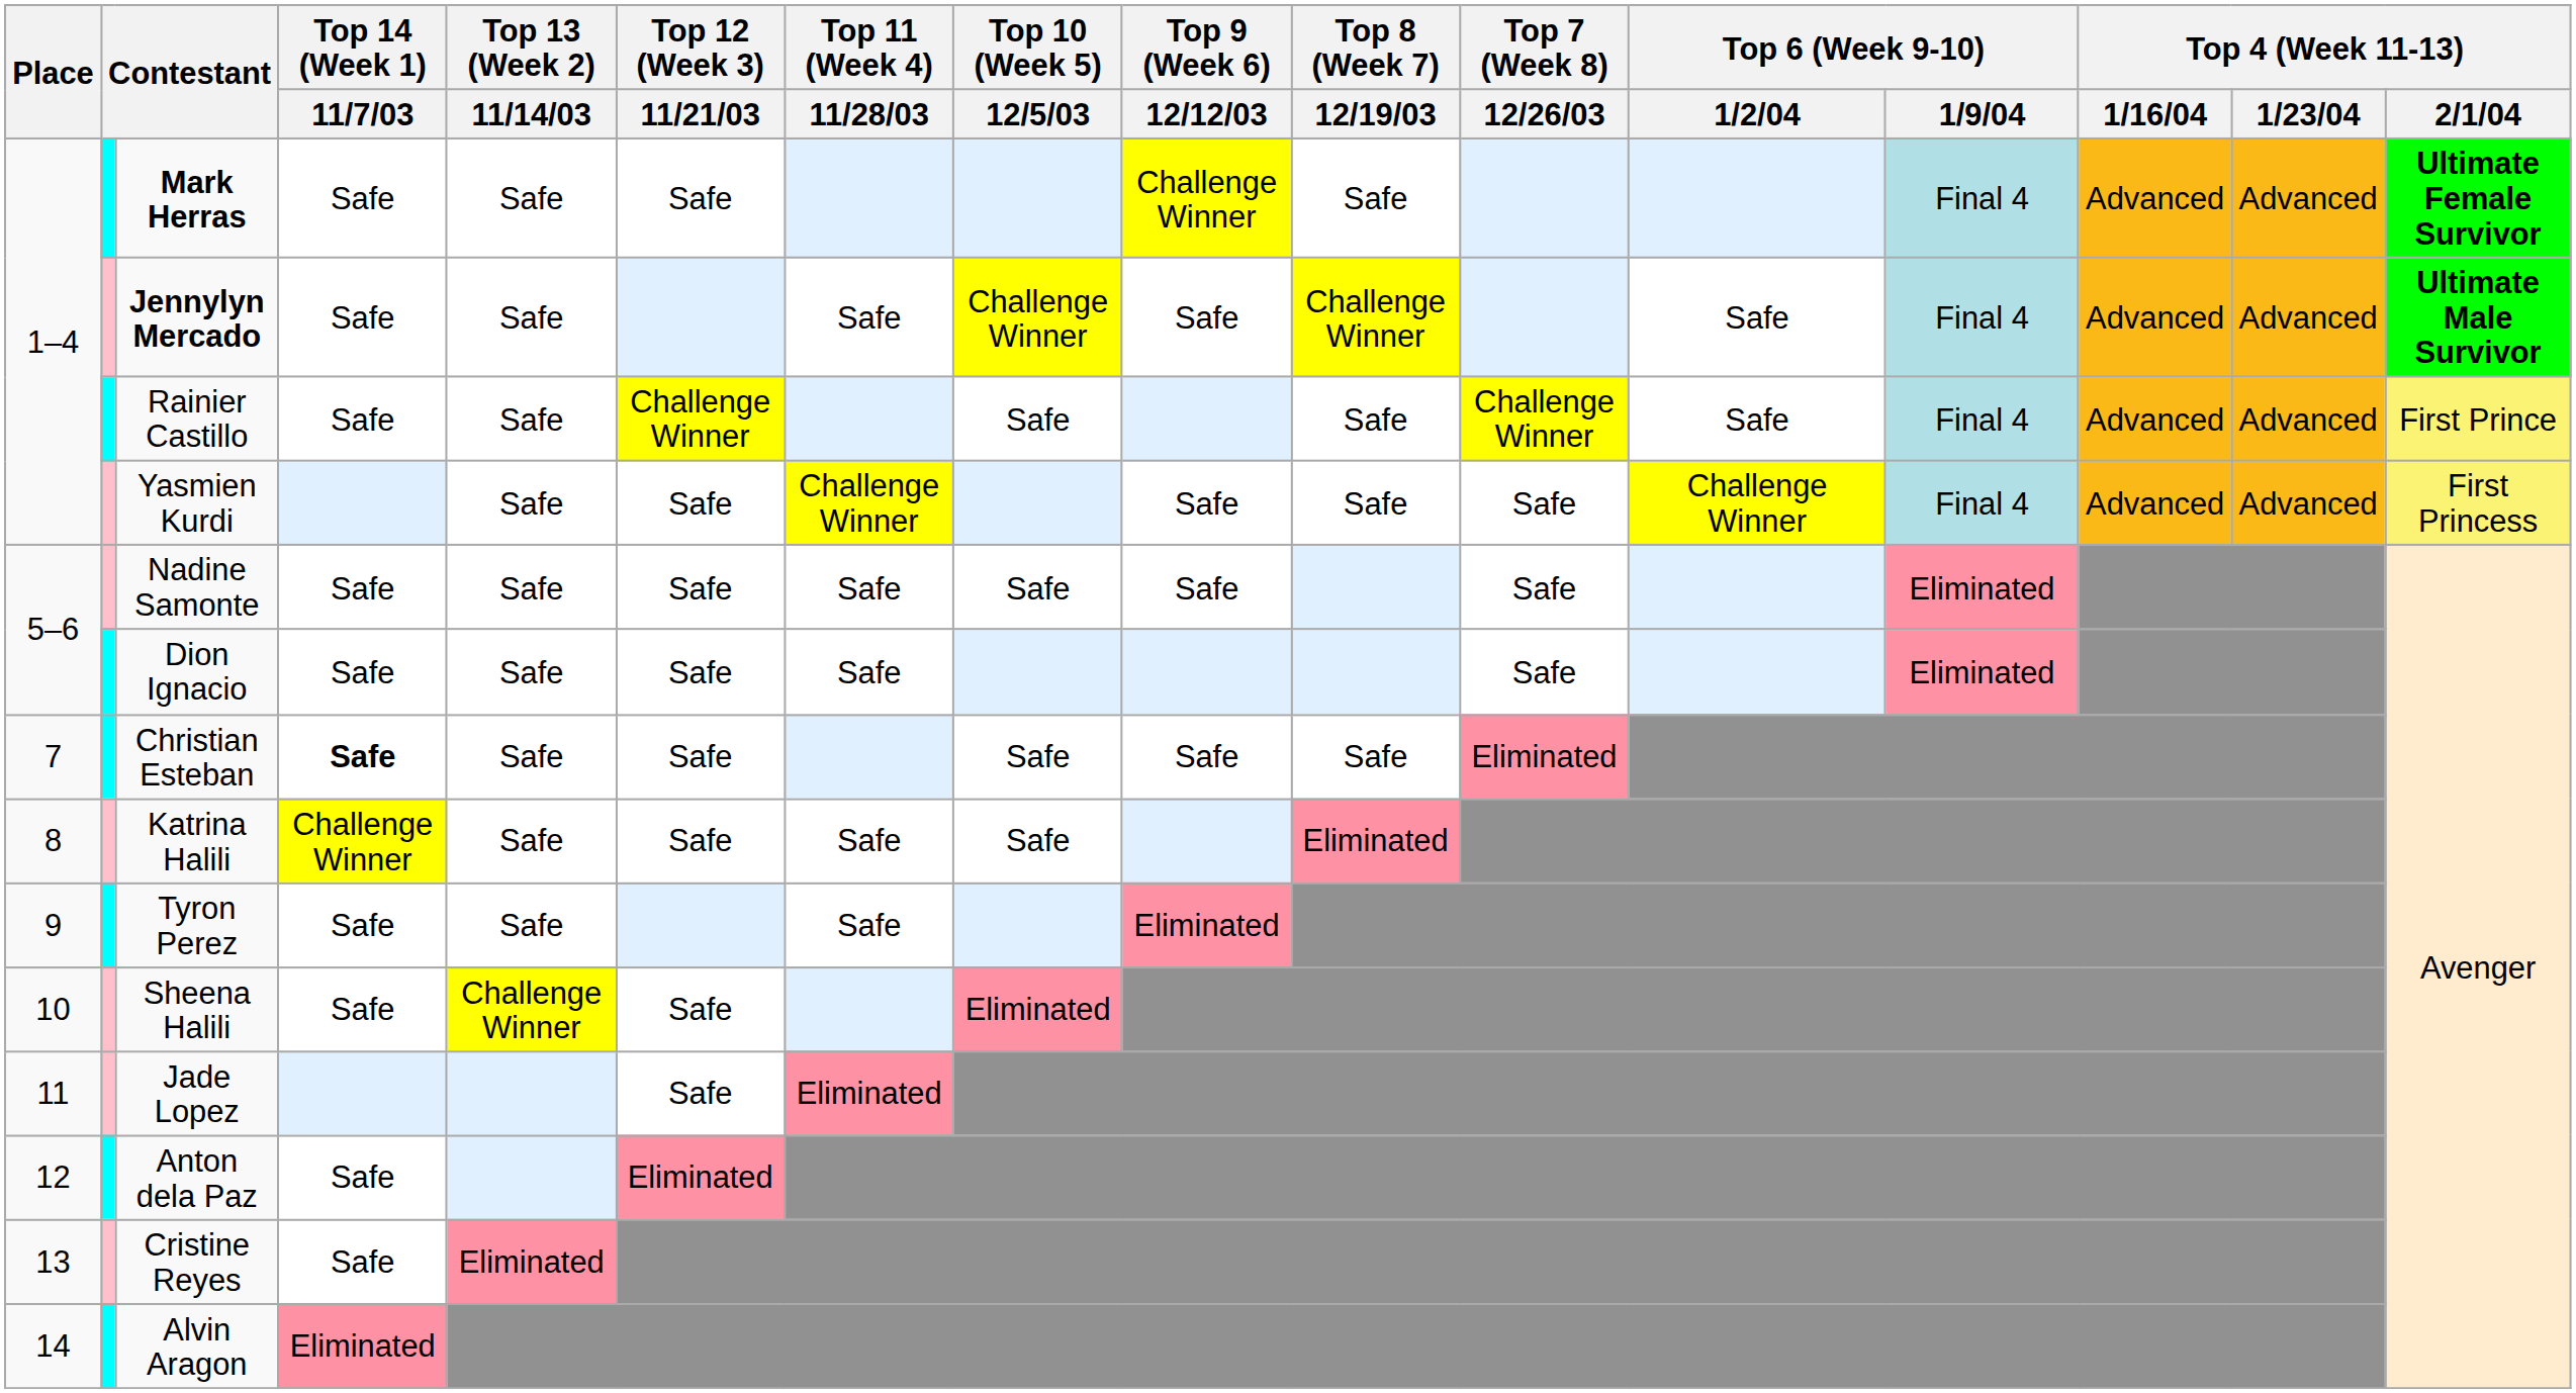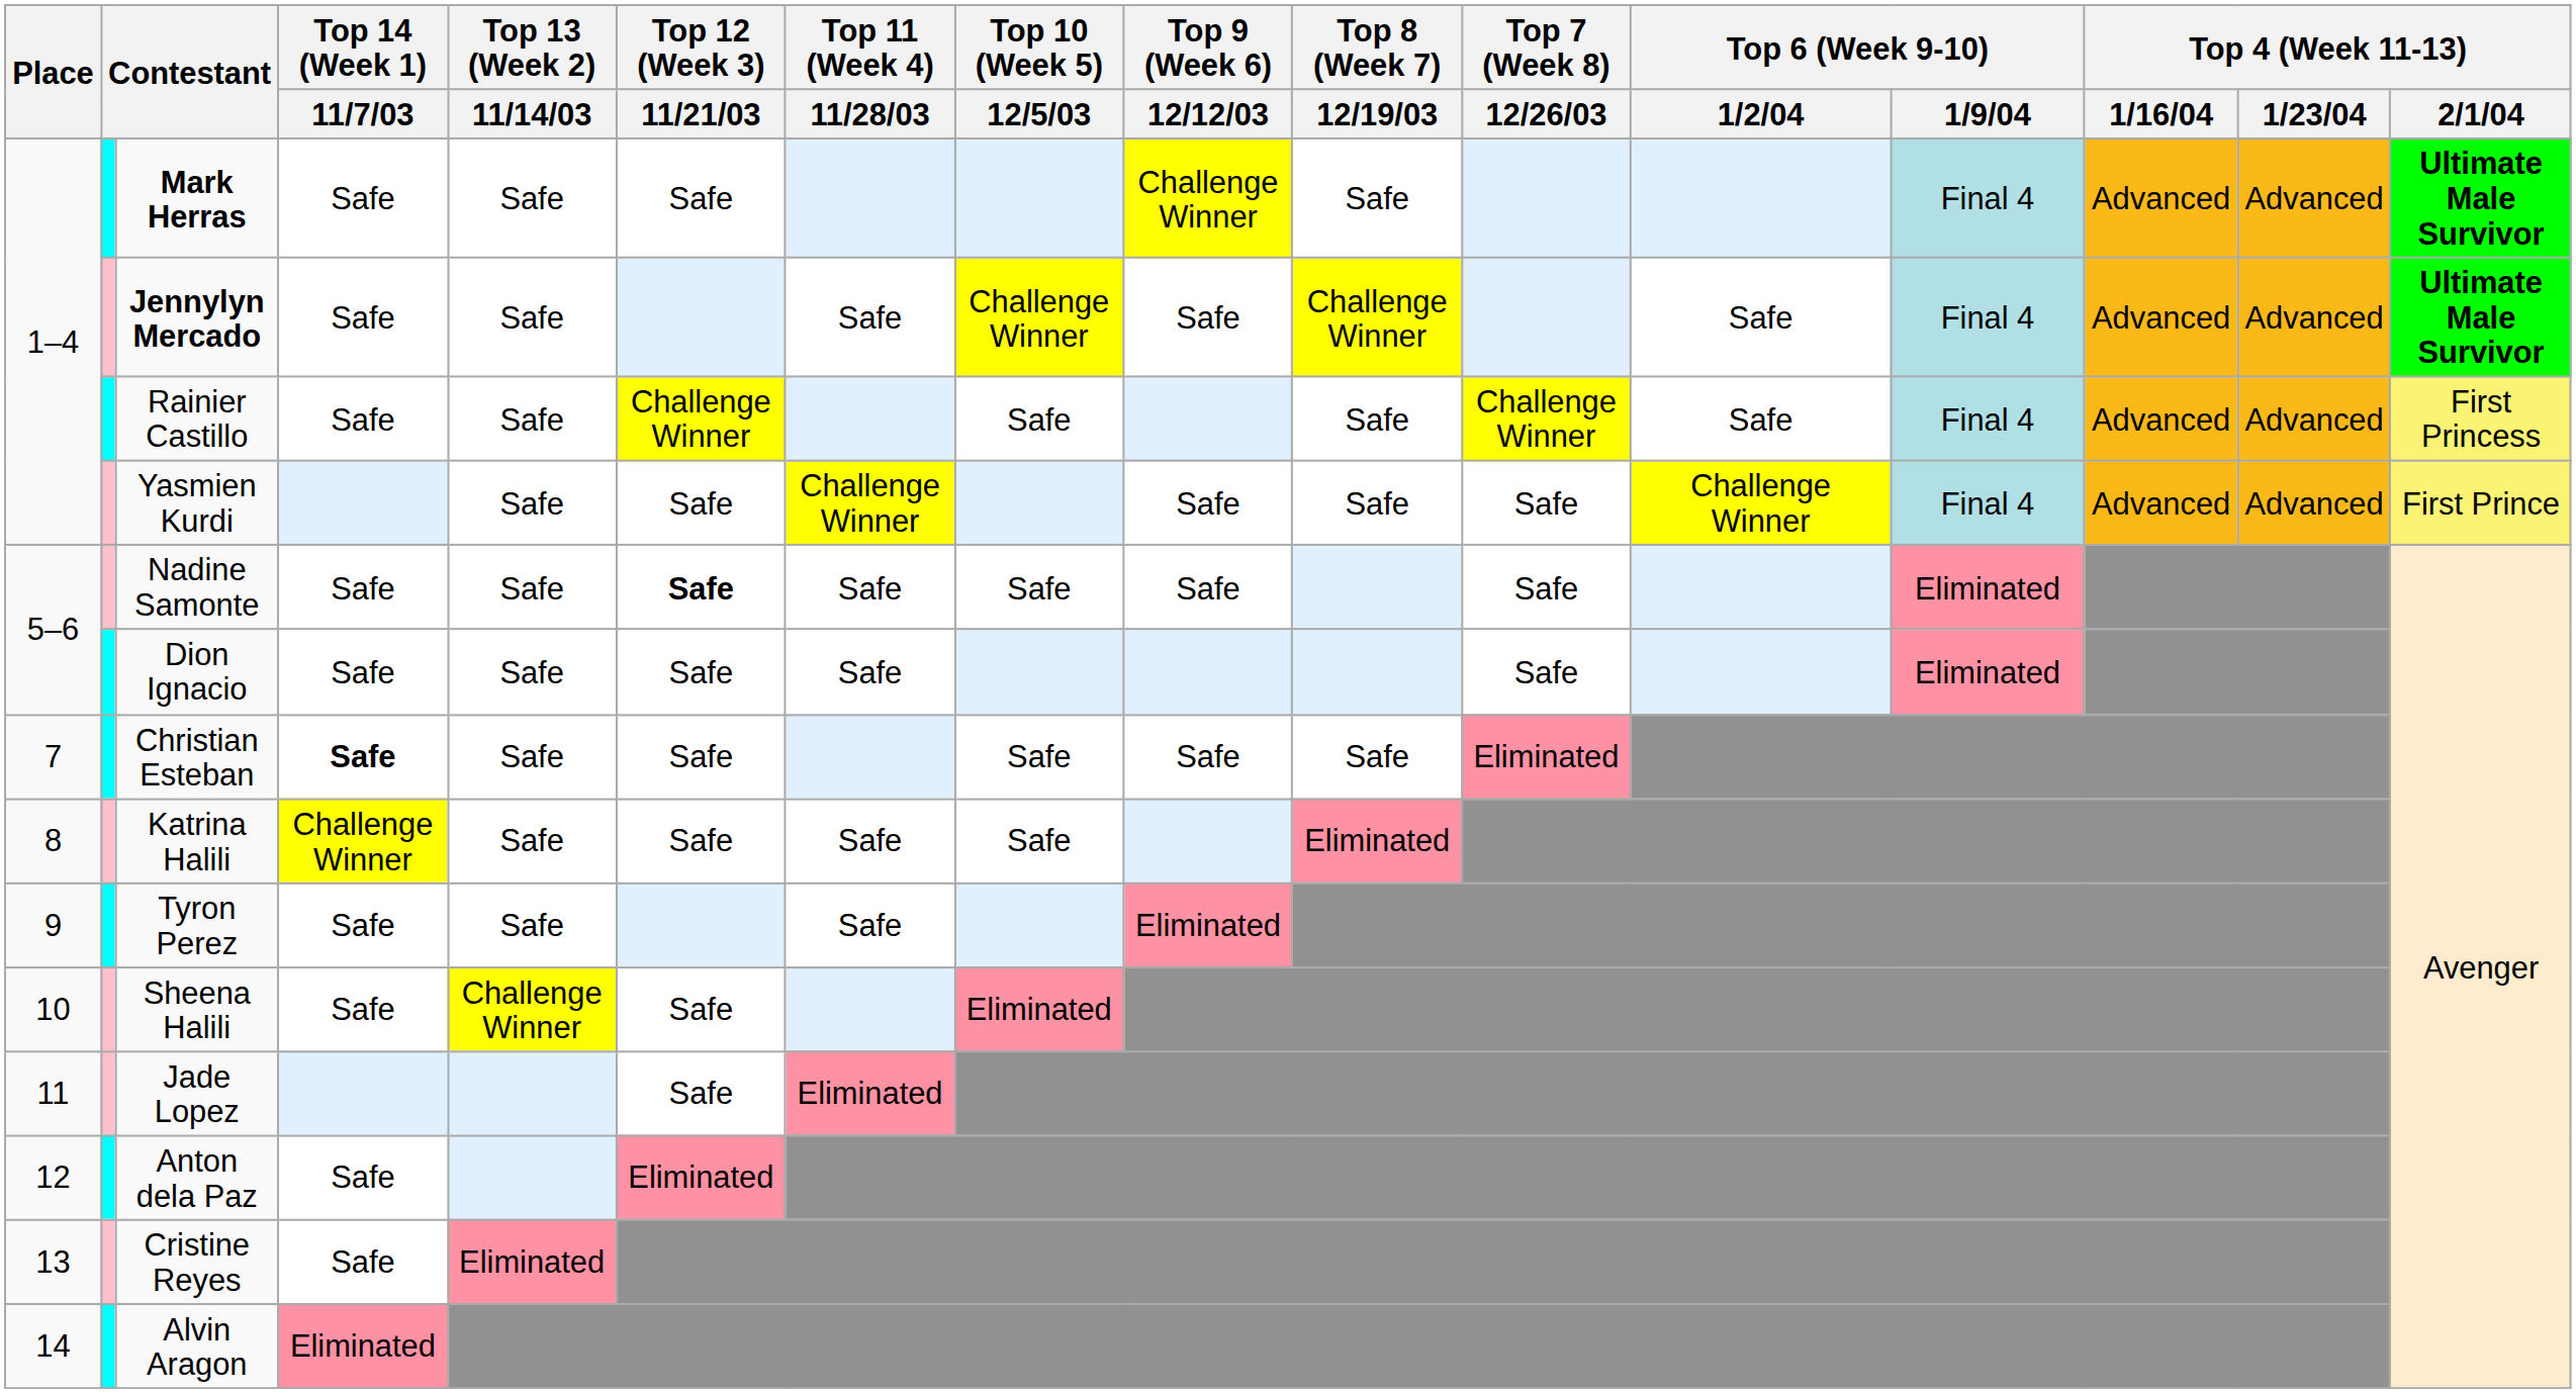 <table class="wikitable nowrap" style="text-align:center; font-size:95%; width:99%;">
 <tr>
 <th scope="col" rowspan="2">Place</th>
 <th scope="col" rowspan="2" colspan="2">Contestant</th>
 <th scope="col" style="width:7%;">Top 14 (Week 1)</th>
 <th scope="col" style="width:7%;">Top 13 (Week 2)</th>
 <th scope="col" style="width:7%;">Top 12 (Week 3)</th>
 <th scope="col" style="width:7%;">Top 11 (Week 4)</th>
 <th scope="col" style="width:7%;">Top 10 (Week 5)</th>
 <th scope="col" style="width:7%;">Top 9 (Week 6)</th>
 <th scope="col" style="width:7%;">Top 8 (Week 7)</th>
 <th scope="col" style="width:7%;">Top 7 (Week 8)</th>
 <th scope="col" colspan="2" style="width:24%;">Top 6 (Week 9-10)</th>
 <th scope="col" colspan="4" style="width:24%;">Top 4 (Week 11-13)</th>
 </tr>
 <tr>
 <th scope="col">11/7/03</th>
 <th scope="col">11/14/03</th>
 <th scope="col">11/21/03</th>
 <th scope="col">11/28/03</th>
 <th scope="col">12/5/03</th>
 <th scope="col">12/12/03</th>
 <th scope="col">12/19/03</th>
 <th scope="col">12/26/03</th>
 <th scope="col">1/2/04 </th>
 <th scope="col">1/9/04 </th>
 <th scope="col">1/16/04</th>
 <th scope="col">1/23/04</th>
 <th scope="col">2/1/04 </th>
 </tr>
 <tr>
 <td rowspan="4">1–4</td>
 <td style="background:cyan;"></td>
 <td><strong>Mark Herras</strong></td>
 <td style="background:#FFFFFF">Safe</td>
 <td style="background:#FFFFFF">Safe</td>
 <td style="background:#FFFFFF">Safe</td>
 <td style="background:#e0f0ff"></td>
 <td style="background:#e0f0ff"></td>
 <td style="background:#FFFF00">Challenge Winner</td>
 <td style="background:#FFFFFF">Safe</td>
 <td style="background:#e0f0ff"></td>
 <td style="background:#e0f0ff"></td>
 <td style="background:#B0E0E6">Final 4</td>
 <td style="background: #FBB917">Advanced</td>
 <td style="background: #FBB917">Advanced</td>
-<td style="background:lime" align="center"><strong>Ultimate Female Survivor</strong></td>
+<td style="background:lime" align="center"><strong>Ultimate Male Survivor</strong></td>
 </tr>
 <tr>
 <td style="background:pink;"></td>
 <td><strong>Jennylyn Mercado</strong></td>
 <td style="background:#FFFFFF">Safe</td>
 <td style="background:#FFFFFF">Safe</td>
 <td style="background:#e0f0ff"></td>
 <td style="background:#FFFFFF">Safe</td>
 <td style="background:#FFFF00">Challenge Winner</td>
 <td style="background:#FFFFFF">Safe</td>
 <td style="background:#FFFF00">Challenge Winner</td>
 <td style="background:#e0f0ff"></td>
 <td style="background:#FFFFFF">Safe</td>
 <td style="background:#B0E0E6">Final 4</td>
 <td style="background: #FBB917">Advanced</td>
 <td style="background: #FBB917">Advanced</td>
 <td style="background:lime" align="center"><strong>Ultimate Male Survivor</strong></td>
 </tr>
 <tr>
 <td style="background:cyan;"></td>
 <td>Rainier Castillo</td>
 <td style="background:#FFFFFF">Safe</td>
 <td style="background:#FFFFFF">Safe</td>
 <td style="background:#FFFF00">Challenge Winner</td>
 <td style="background:#e0f0ff"></td>
 <td style="background:#FFFFFF">Safe</td>
 <td style="background:#e0f0ff"></td>
 <td style="background:#FFFFFF">Safe</td>
 <td style="background:#FFFF00">Challenge Winner</td>
 <td style="background:#FFFFFF">Safe</td>
 <td style="background:#B0E0E6">Final 4</td>
 <td style="background: #FBB917">Advanced</td>
 <td style="background: #FBB917">Advanced</td>
-<td style="background:#FBF373">First Prince</td>
+<td style="background:#FBF373">First Princess</td>
 </tr>
 <tr>
 <td style="background:pink;"></td>
 <td>Yasmien Kurdi</td>
 <td style="background:#e0f0ff"></td>
 <td style="background:#FFFFFF">Safe</td>
 <td style="background:#FFFFFF">Safe</td>
 <td style="background:#FFFF00">Challenge Winner</td>
 <td style="background:#e0f0ff"></td>
 <td style="background:#FFFFFF">Safe</td>
 <td style="background:#FFFFFF">Safe</td>
 <td style="background:#FFFFFF">Safe</td>
 <td style="background:#FFFF00">Challenge Winner</td>
 <td style="background:#B0E0E6">Final 4</td>
 <td style="background: #FBB917">Advanced</td>
 <td style="background: #FBB917">Advanced</td>
-<td style="background:#FBF373">First Princess</td>
+<td style="background:#FBF373">First Prince</td>
 </tr>
 <tr>
 <td rowspan="2">5–6</td>
 <td style="background:pink;"></td>
 <td>Nadine Samonte</td>
 <td style="background:#FFFFFF">Safe</td>
 <td style="background:#FFFFFF">Safe</td>
-<td style="background:#FFFFFF">Safe</td>
+<td style="background:#FFFFFF"><strong>Safe</strong></td>
 <td style="background:#FFFFFF">Safe</td>
 <td style="background:#FFFFFF">Safe</td>
 <td style="background:#FFFFFF">Safe</td>
 <td style="background:#e0f0ff"></td>
 <td style="background:#FFFFFF">Safe</td>
 <td style="background:#e0f0ff"></td>
 <td style="background:#FF91A4">Eliminated</td>
 <td style="background:#919191" colspan="2"></td>
 <td style="background:#FFEBCD" rowspan=10>Avenger</td>
 </tr>
 <tr>
 <td style="background:cyan;"></td>
 <td>Dion Ignacio</td>
 <td style="background:#FFFFFF">Safe</td>
 <td style="background:#FFFFFF">Safe</td>
 <td style="background:#FFFFFF">Safe</td>
 <td style="background:#FFFFFF">Safe</td>
 <td style="background:#e0f0ff"></td>
 <td style="background:#e0f0ff"></td>
 <td style="background:#e0f0ff"></td>
 <td style="background:#FFFFFF">Safe</td>
 <td style="background:#e0f0ff"></td>
 <td style="background:#FF91A4">Eliminated</td>
 <td style="background:#919191" colspan="2"></td>
 </tr>
 <tr>
 <td>7</td>
 <td style="background:cyan;"></td>
 <td>Christian Esteban</td>
 <td style="background:#FFFFFF"><strong>Safe</strong></td>
 <td style="background:#FFFFFF">Safe</td>
 <td style="background:#FFFFFF">Safe</td>
 <td style="background:#e0f0ff"></td>
 <td style="background:#FFFFFF">Safe</td>
 <td style="background:#FFFFFF">Safe</td>
 <td style="background:#FFFFFF">Safe</td>
 <td style="background:#FF91A4">Eliminated</td>
 <td style="background:#919191" colspan="4"></td>
 </tr>
 <tr>
 <td>8</td>
 <td style="background:pink;"></td>
 <td>Katrina Halili</td>
 <td style="background:#FFFF00">Challenge Winner</td>
 <td style="background:#FFFFFF">Safe</td>
 <td style="background:#FFFFFF">Safe</td>
 <td style="background:#FFFFFF">Safe</td>
 <td style="background:#FFFFFF">Safe</td>
 <td style="background:#e0f0ff"></td>
 <td style="background:#FF91A4">Eliminated</td>
 <td style="background:#919191" colspan="5"></td>
 </tr>
 <tr>
 <td>9</td>
 <td style="background:cyan;"></td>
 <td>Tyron Perez</td>
 <td style="background:#FFFFFF">Safe</td>
 <td style="background:#FFFFFF">Safe</td>
 <td style="background:#e0f0ff"></td>
 <td style="background:#FFFFFF">Safe</td>
 <td style="background:#e0f0ff"></td>
 <td style="background:#FF91A4">Eliminated</td>
 <td style="background:#919191" colspan="6"></td>
 </tr>
 <tr>
 <td>10</td>
 <td style="background:pink;"></td>
 <td>Sheena Halili</td>
 <td style="background:#FFFFFF">Safe</td>
 <td style="background:#FFFF00">Challenge Winner</td>
 <td style="background:#FFFFFF">Safe</td>
 <td style="background:#e0f0ff"></td>
 <td style="background:#FF91A4">Eliminated</td>
 <td style="background:#919191" colspan="7"></td>
 </tr>
 <tr>
 <td>11</td>
 <td style="background:pink;"></td>
 <td>Jade Lopez</td>
 <td style="background:#e0f0ff"></td>
 <td style="background:#e0f0ff"></td>
 <td style="background:#FFFFFF">Safe</td>
 <td style="background:#FF91A4">Eliminated</td>
 <td style="background:#919191" colspan="8"></td>
 </tr>
 <tr>
 <td>12</td>
 <td style="background:cyan;"></td>
 <td>Anton dela Paz</td>
 <td style="background:#FFFFFF">Safe</td>
 <td style="background:#e0f0ff"></td>
 <td style="background:#FF91A4">Eliminated</td>
 <td style="background:#919191" colspan="9"></td>
 </tr>
 <tr>
 <td>13</td>
 <td style="background:pink;"></td>
 <td>Cristine Reyes</td>
 <td style="background:#FFFFFF">Safe</td>
 <td style="background:#FF91A4">Eliminated</td>
 <td style="background:#919191" colspan="10"></td>
 </tr>
 <tr>
 <td>14</td>
 <td style="background:cyan;"></td>
 <td>Alvin Aragon</td>
 <td style="background:#FF91A4">Eliminated</td>
 <td style="background:#919191" colspan="11"></td>
 </tr>
 </table>
